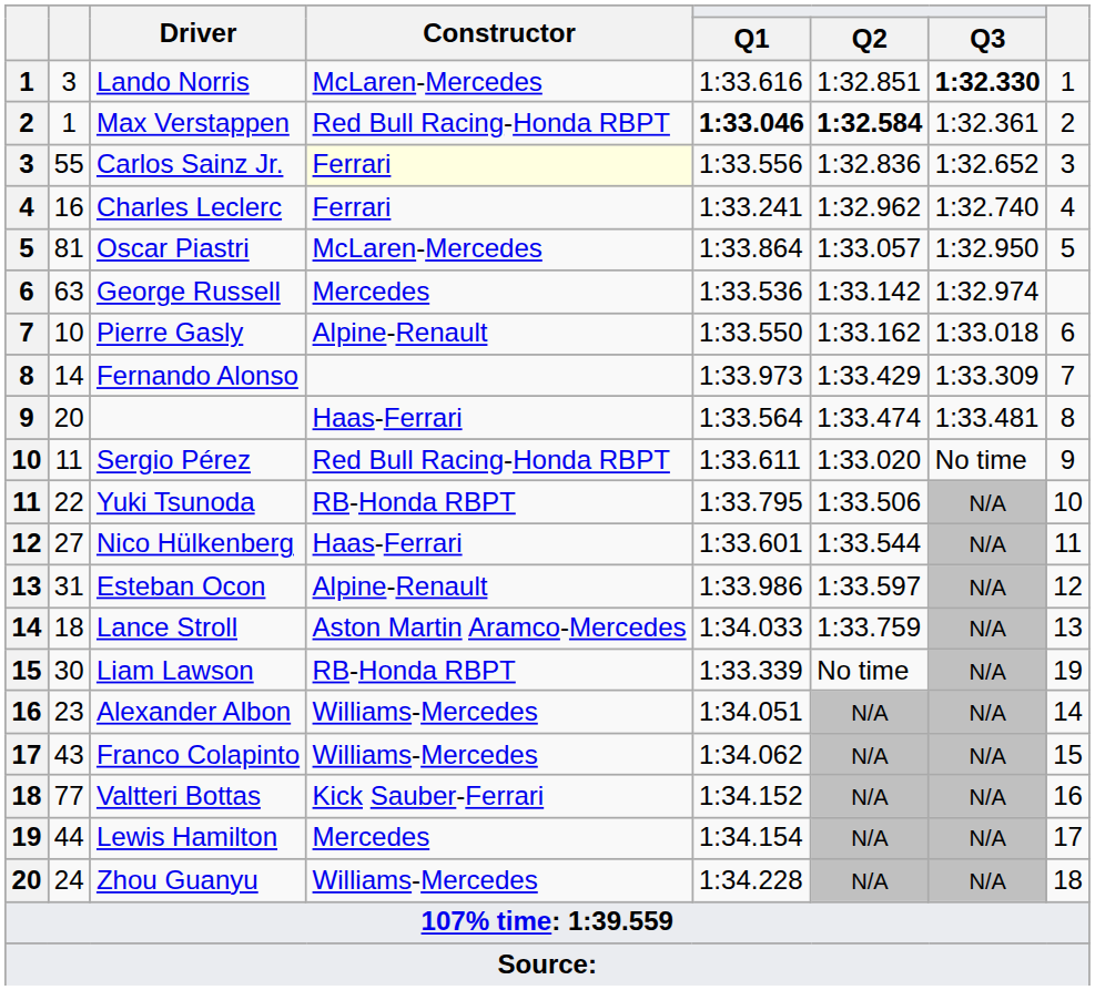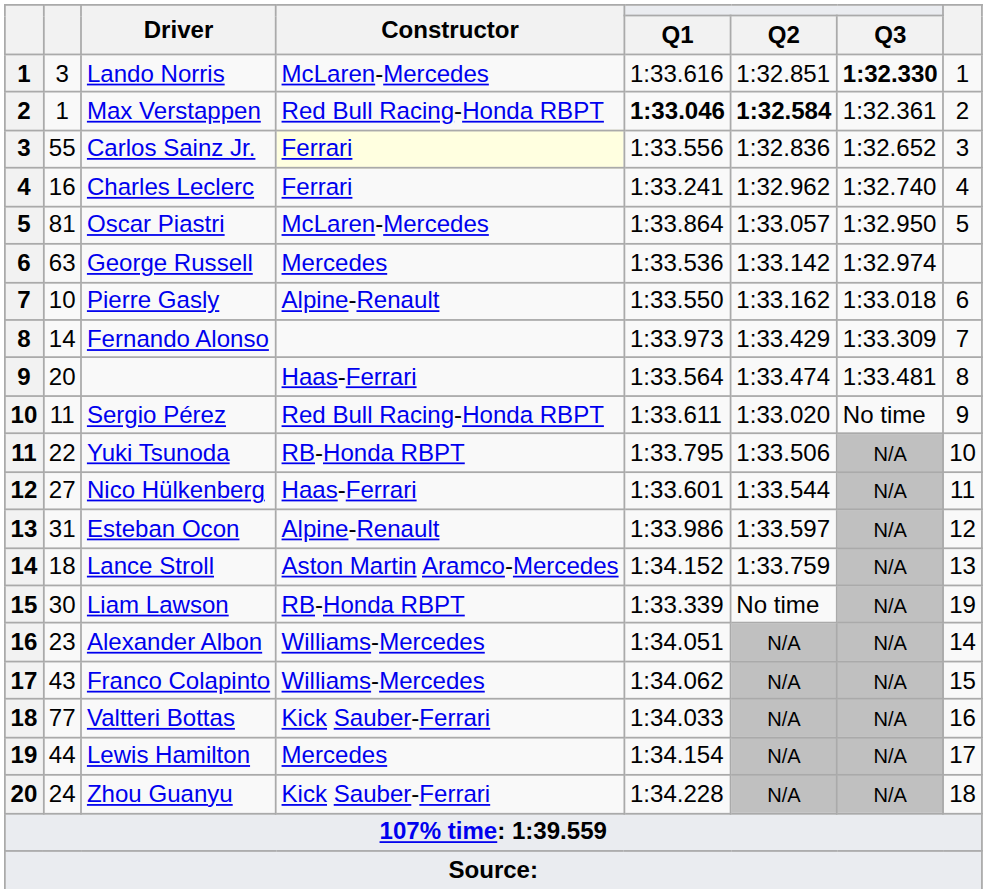 <table class="wikitable sortable" style="font-size: 85%;">
 <tr>
 <th rowspan="2"></th>
 <th rowspan="2"></th>
 <th rowspan="2">Driver</th>
 <th rowspan="2">Constructor</th>
 <th colspan="3" style="background:#eaecf0; text-align:center;"></th>
 <th rowspan="2"></th>
 </tr>
 <tr>
 <th scope="col">Q1</th>
 <th scope="col">Q2</th>
 <th scope="col">Q3</th>
 </tr>
 <tr>
 <th scope="row">1</th>
 <td align="center">3</td>
 <td data-sort-value="aaa"> <a href='#'>Lando Norris</a></td>
 <td><a href='#'>McLaren</a>-<a href='#'>Mercedes</a></td>
 <td>1:33.616</td>
 <td>1:32.851</td>
 <td><strong>1:32.330</strong></td>
 <td align="center">1</td>
 </tr>
 <tr>
 <th scope="row">2</th>
 <td align="center">1</td>
 <td data-sort-value="aaa"> <a href='#'>Max Verstappen</a></td>
 <td><a href='#'>Red Bull Racing</a>-<a href='#'>Honda RBPT</a></td>
 <td><strong>1:33.046</strong></td>
 <td><strong>1:32.584</strong></td>
 <td>1:32.361</td>
 <td align="center">2</td>
 </tr>
 <tr>
 <th scope="row">3</th>
 <td align="center">55</td>
 <td data-sort-value="aaa"> <a href='#'>Carlos Sainz Jr.</a></td>
 <td style="background: lightyellow;"><a href='#'>Ferrari</a></td>
 <td>1:33.556</td>
 <td>1:32.836</td>
 <td>1:32.652</td>
 <td align="center">3</td>
 </tr>
 <tr>
 <th scope="row">4</th>
 <td align="center">16</td>
 <td data-sort-value="aaa"> <a href='#'>Charles Leclerc</a></td>
 <td><a href='#'>Ferrari</a></td>
 <td>1:33.241</td>
 <td>1:32.962</td>
 <td>1:32.740</td>
 <td align="center">4</td>
 </tr>
 <tr>
 <th scope="row">5</th>
 <td align="center">81</td>
 <td data-sort-value="aaa"> <a href='#'>Oscar Piastri</a></td>
 <td><a href='#'>McLaren</a>-<a href='#'>Mercedes</a></td>
 <td>1:33.864</td>
 <td>1:33.057</td>
 <td>1:32.950</td>
 <td align="center">5</td>
 </tr>
 <tr>
 <th scope="row">6</th>
 <td align="center">63</td>
 <td data-sort-value="aaa"> <a href='#'>George Russell</a></td>
 <td><a href='#'>Mercedes</a></td>
 <td>1:33.536</td>
 <td>1:33.142</td>
 <td>1:32.974</td>
 <td align="center"></td>
 </tr>
 <tr>
 <th scope="row">7</th>
 <td align="center">10</td>
 <td data-sort-value="aaa"> <a href='#'>Pierre Gasly</a></td>
 <td><a href='#'>Alpine</a>-<a href='#'>Renault</a></td>
 <td>1:33.550</td>
 <td>1:33.162</td>
 <td>1:33.018</td>
 <td align="center">6</td>
 </tr>
 <tr>
 <th scope="row">8</th>
 <td align="center">14</td>
 <td data-sort-value="aaa"> <a href='#'>Fernando Alonso</a></td>
 <td></td>
 <td>1:33.973</td>
 <td>1:33.429</td>
 <td>1:33.309</td>
 <td align="center">7</td>
 </tr>
 <tr>
 <th scope="row">9</th>
 <td align="center">20</td>
 <td data-sort-value="aaa"></td>
 <td><a href='#'>Haas</a>-<a href='#'>Ferrari</a></td>
 <td>1:33.564</td>
 <td>1:33.474</td>
 <td>1:33.481</td>
 <td align="center">8</td>
 </tr>
 <tr>
 <th scope="row">10</th>
 <td align="center">11</td>
 <td data-sort-value="aaa"> <a href='#'>Sergio Pérez</a></td>
 <td><a href='#'>Red Bull Racing</a>-<a href='#'>Honda RBPT</a></td>
 <td>1:33.611</td>
 <td>1:33.020</td>
 <td data-sort-value="2">No time</td>
 <td align="center">9</td>
 </tr>
 <tr>
 <th scope="row">11</th>
 <td align="center">22</td>
 <td data-sort-value="aaa"> <a href='#'>Yuki Tsunoda</a></td>
 <td><a href='#'>RB</a>-<a href='#'>Honda RBPT</a></td>
 <td>1:33.795</td>
 <td>1:33.506</td>
 <td style="background: silver" align="center" data-sort-value="11"><small>N/A</small></td>
 <td align="center">10</td>
 </tr>
 <tr>
 <th scope="row">12</th>
 <td align="center">27</td>
 <td data-sort-value="aaa"> <a href='#'>Nico Hülkenberg</a></td>
 <td><a href='#'>Haas</a>-<a href='#'>Ferrari</a></td>
 <td>1:33.601</td>
 <td>1:33.544</td>
 <td style="background: silver" align="center" data-sort-value="12"><small>N/A</small></td>
 <td align="center">11</td>
 </tr>
 <tr>
 <th scope="row">13</th>
 <td align="center">31</td>
 <td data-sort-value="aaa"> <a href='#'>Esteban Ocon</a></td>
 <td><a href='#'>Alpine</a>-<a href='#'>Renault</a></td>
 <td>1:33.986</td>
 <td>1:33.597</td>
 <td style="background: silver" align="center" data-sort-value="13"><small>N/A</small></td>
 <td align="center">12</td>
 </tr>
 <tr>
 <th scope="row">14</th>
 <td align="center">18</td>
 <td data-sort-value="aaa"> <a href='#'>Lance Stroll</a></td>
 <td><a href='#'>Aston Martin</a> <a href='#'>Aramco</a>-<a href='#'>Mercedes</a></td>
-<td>1:34.033</td>
+<td>1:34.152</td>
 <td>1:33.759</td>
 <td style="background: silver" align="center" data-sort-value="14"><small>N/A</small></td>
 <td align="center">13</td>
 </tr>
 <tr>
 <th scope="row">15</th>
 <td align="center">30</td>
 <td data-sort-value="aaa"> <a href='#'>Liam Lawson</a></td>
 <td nowrap><a href='#'>RB</a>-<a href='#'>Honda RBPT</a></td>
 <td>1:33.339</td>
 <td data-sort-value="2">No time</td>
 <td style="background: silver" align="center" data-sort-value="15"><small>N/A</small></td>
 <td align="center">19</td>
 </tr>
 <tr>
 <th scope="row">16</th>
 <td align="center">23</td>
 <td data-sort-value="aaa"> <a href='#'>Alexander Albon</a></td>
 <td><a href='#'>Williams</a>-<a href='#'>Mercedes</a></td>
 <td>1:34.051</td>
 <td style="background: silver" align="center" data-sort-value="16"><small>N/A</small></td>
 <td style="background: silver" align="center" data-sort-value="16"><small>N/A</small></td>
 <td align="center">14</td>
 </tr>
 <tr>
 <th scope="row">17</th>
 <td align="center">43</td>
 <td data-sort-value="aaa"> <a href='#'>Franco Colapinto</a></td>
 <td><a href='#'>Williams</a>-<a href='#'>Mercedes</a></td>
 <td>1:34.062</td>
 <td style="background: silver" align="center" data-sort-value="17"><small>N/A</small></td>
 <td style="background: silver" align="center" data-sort-value="17"><small>N/A</small></td>
 <td align="center">15</td>
 </tr>
 <tr>
 <th scope="row">18</th>
 <td align="center">77</td>
 <td data-sort-value="aaa"> <a href='#'>Valtteri Bottas</a></td>
 <td><a href='#'>Kick</a> <a href='#'>Sauber</a>-<a href='#'>Ferrari</a></td>
-<td>1:34.152</td>
+<td>1:34.033</td>
 <td style="background: silver" align="center" data-sort-value="18"><small>N/A</small></td>
 <td style="background: silver" align="center" data-sort-value="18"><small>N/A</small></td>
 <td align="center">16</td>
 </tr>
 <tr>
 <th scope="row">19</th>
 <td align="center">44</td>
 <td data-sort-value="aaa"> <a href='#'>Lewis Hamilton</a></td>
 <td><a href='#'>Mercedes</a></td>
 <td>1:34.154</td>
 <td style="background: silver" align="center" data-sort-value="19"><small>N/A</small></td>
 <td style="background: silver" align="center" data-sort-value="19"><small>N/A</small></td>
 <td align="center">17</td>
 </tr>
 <tr>
 <th scope="row">20</th>
 <td align="center">24</td>
 <td data-sort-value="aaa"> <a href='#'>Zhou Guanyu</a></td>
-<td><a href='#'>Williams</a>-<a href='#'>Mercedes</a></td>
+<td><a href='#'>Kick</a> <a href='#'>Sauber</a>-<a href='#'>Ferrari</a></td>
 <td>1:34.228</td>
 <td style="background: silver" align="center" data-sort-value="20"><small>N/A</small></td>
 <td style="background: silver" align="center" data-sort-value="20"><small>N/A</small></td>
 <td align="center">18</td>
 </tr>
 <tr class="sortbottom">
 <td colspan="8" style="background-color:#eaecf0;text-align:center"><strong><a href='#'>107% time</a>: 1:39.559</strong></td>
 </tr>
 <tr class="sortbottom">
 <td colspan="8" style="background-color:#eaecf0;text-align:center"><strong>Source:</strong></td>
 </tr>
 </table>
